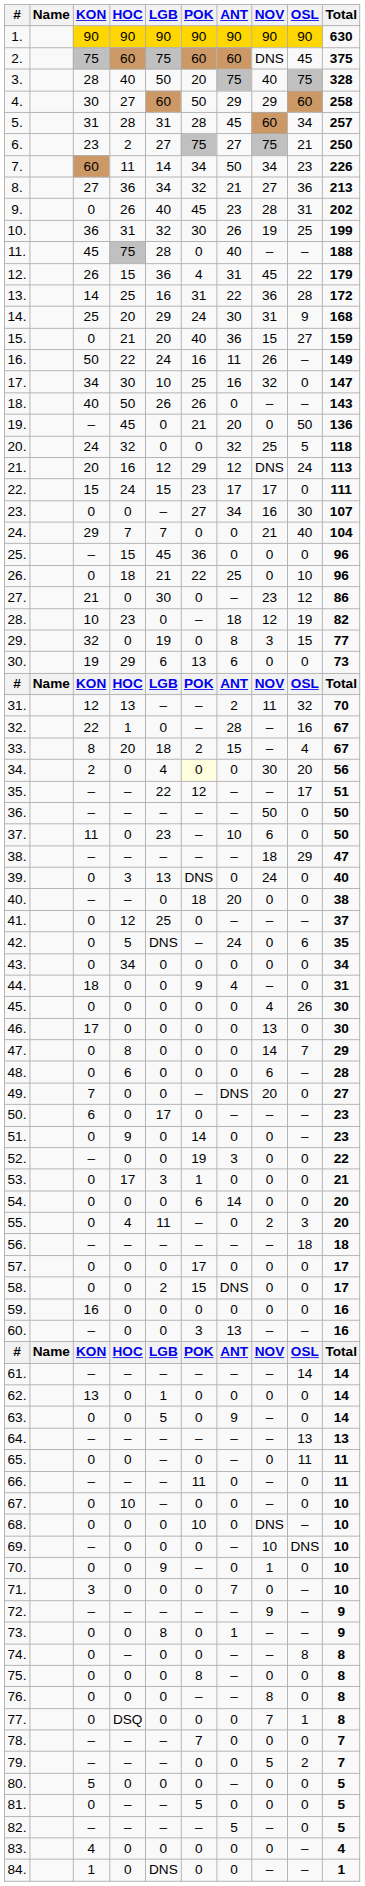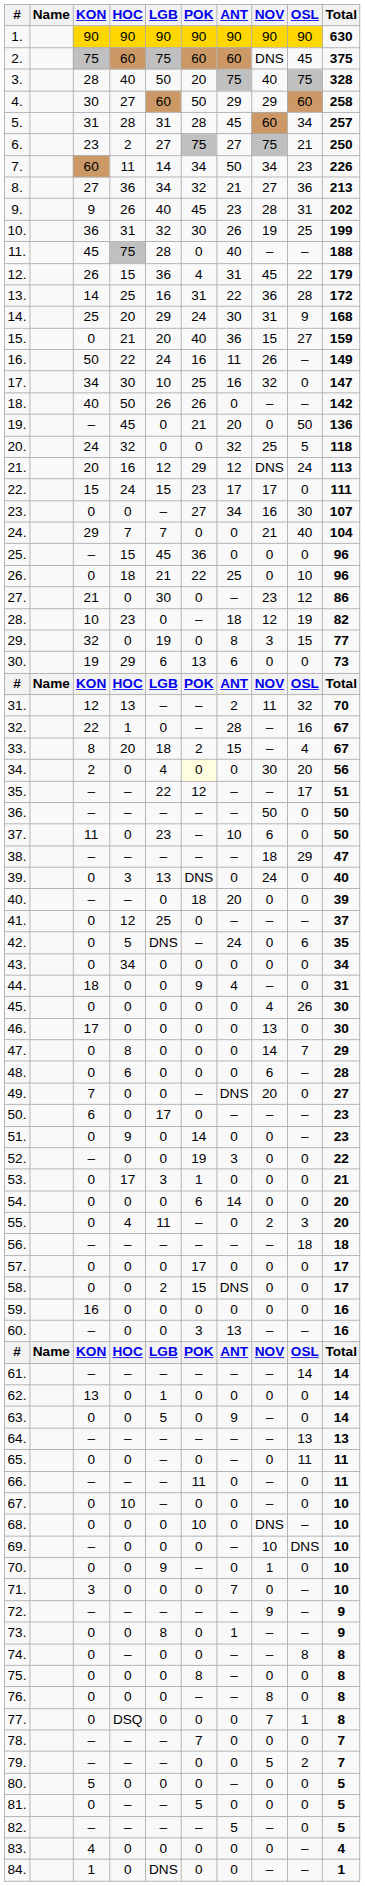 <table class="wikitable" style="text-align:center;">
 <tr>
 <th>#</th>
 <th>Name</th>
 <th><a href='#'>KON</a></th>
 <th><a href='#'>HOC</a></th>
 <th><a href='#'>LGB</a></th>
 <th><a href='#'>POK</a></th>
 <th><a href='#'>ANT</a></th>
 <th><a href='#'>NOV</a></th>
 <th><a href='#'>OSL</a></th>
 <th><strong>Total</strong></th>
 </tr>
 <tr>
 <td>1.</td>
 <td align="left"></td>
 <td bgcolor="gold">90</td>
 <td bgcolor="gold">90</td>
 <td bgcolor="gold">90</td>
 <td bgcolor="gold">90</td>
 <td bgcolor="gold">90</td>
 <td bgcolor="gold">90</td>
 <td bgcolor="gold">90</td>
 <td><strong>630</strong></td>
 </tr>
 <tr>
 <td>2.</td>
 <td align="left"></td>
 <td bgcolor="silver">75</td>
 <td bgcolor="CC9966">60</td>
 <td bgcolor="silver">75</td>
 <td bgcolor="CC9966">60</td>
 <td bgcolor="CC9966">60</td>
 <td>DNS</td>
 <td>45</td>
 <td><strong>375</strong></td>
 </tr>
 <tr>
 <td>3.</td>
 <td align="left"></td>
 <td>28</td>
 <td>40</td>
 <td>50</td>
 <td>20</td>
 <td bgcolor="silver">75</td>
 <td>40</td>
 <td bgcolor="silver">75</td>
 <td><strong>328</strong></td>
 </tr>
 <tr>
 <td>4.</td>
 <td align="left"></td>
 <td>30</td>
 <td>27</td>
 <td bgcolor="CC9966">60</td>
 <td>50</td>
 <td>29</td>
 <td>29</td>
 <td bgcolor="CC9966">60</td>
 <td><strong>258</strong></td>
 </tr>
 <tr>
 <td>5.</td>
 <td align="left"></td>
 <td>31</td>
 <td>28</td>
 <td>31</td>
 <td>28</td>
 <td>45</td>
 <td bgcolor="CC9966">60</td>
 <td>34</td>
 <td><strong>257</strong></td>
 </tr>
 <tr>
 <td>6.</td>
 <td align="left"></td>
 <td>23</td>
 <td>2</td>
 <td>27</td>
 <td bgcolor="silver">75</td>
 <td>27</td>
 <td bgcolor="silver">75</td>
 <td>21</td>
 <td><strong>250</strong></td>
 </tr>
 <tr>
 <td>7.</td>
 <td align="left"></td>
 <td bgcolor="CC9966">60</td>
 <td>11</td>
 <td>14</td>
 <td>34</td>
 <td>50</td>
 <td>34</td>
 <td>23</td>
 <td><strong>226</strong></td>
 </tr>
 <tr>
 <td>8.</td>
 <td align="left"></td>
 <td>27</td>
 <td>36</td>
 <td>34</td>
 <td>32</td>
 <td>21</td>
 <td>27</td>
 <td>36</td>
 <td><strong>213</strong></td>
 </tr>
 <tr>
 <td>9.</td>
 <td align="left"></td>
-<td>0</td>
+<td>9</td>
 <td>26</td>
 <td>40</td>
 <td>45</td>
 <td>23</td>
 <td>28</td>
 <td>31</td>
 <td><strong>202</strong></td>
 </tr>
 <tr>
 <td>10.</td>
 <td align="left"></td>
 <td>36</td>
 <td>31</td>
 <td>32</td>
 <td>30</td>
 <td>26</td>
 <td>19</td>
 <td>25</td>
 <td><strong>199</strong></td>
 </tr>
 <tr>
 <td>11.</td>
 <td align="left"></td>
 <td>45</td>
 <td bgcolor="silver">75</td>
 <td>28</td>
 <td>0</td>
 <td>40</td>
 <td>–</td>
 <td>–</td>
 <td><strong>188</strong></td>
 </tr>
 <tr>
 <td>12.</td>
 <td align="left"></td>
 <td>26</td>
 <td>15</td>
 <td>36</td>
 <td>4</td>
 <td>31</td>
 <td>45</td>
 <td>22</td>
 <td><strong>179</strong></td>
 </tr>
 <tr>
 <td>13.</td>
 <td align="left"></td>
 <td>14</td>
 <td>25</td>
 <td>16</td>
 <td>31</td>
 <td>22</td>
 <td>36</td>
 <td>28</td>
 <td><strong>172</strong></td>
 </tr>
 <tr>
 <td>14.</td>
 <td align="left"></td>
 <td>25</td>
 <td>20</td>
 <td>29</td>
 <td>24</td>
 <td>30</td>
 <td>31</td>
 <td>9</td>
 <td><strong>168</strong></td>
 </tr>
 <tr>
 <td>15.</td>
 <td align="left"></td>
 <td>0</td>
 <td>21</td>
 <td>20</td>
 <td>40</td>
 <td>36</td>
 <td>15</td>
 <td>27</td>
 <td><strong>159</strong></td>
 </tr>
 <tr>
 <td>16.</td>
 <td align="left"></td>
 <td>50</td>
 <td>22</td>
 <td>24</td>
 <td>16</td>
 <td>11</td>
 <td>26</td>
 <td>–</td>
 <td><strong>149</strong></td>
 </tr>
 <tr>
 <td>17.</td>
 <td align="left"></td>
 <td>34</td>
 <td>30</td>
 <td>10</td>
 <td>25</td>
 <td>16</td>
 <td>32</td>
 <td>0</td>
 <td><strong>147</strong></td>
 </tr>
 <tr>
 <td>18.</td>
 <td align="left"></td>
 <td>40</td>
 <td>50</td>
 <td>26</td>
 <td>26</td>
 <td>0</td>
 <td>–</td>
 <td>–</td>
-<td><strong>143</strong></td>
+<td><strong>142</strong></td>
 </tr>
 <tr>
 <td>19.</td>
 <td align="left"></td>
 <td>–</td>
 <td>45</td>
 <td>0</td>
 <td>21</td>
 <td>20</td>
 <td>0</td>
 <td>50</td>
 <td><strong>136</strong></td>
 </tr>
 <tr>
 <td>20.</td>
 <td align="left"></td>
 <td>24</td>
 <td>32</td>
 <td>0</td>
 <td>0</td>
 <td>32</td>
 <td>25</td>
 <td>5</td>
 <td><strong>118</strong></td>
 </tr>
 <tr>
 <td>21.</td>
 <td align="left"></td>
 <td>20</td>
 <td>16</td>
 <td>12</td>
 <td>29</td>
 <td>12</td>
 <td>DNS</td>
 <td>24</td>
 <td><strong>113</strong></td>
 </tr>
 <tr>
 <td>22.</td>
 <td align="left"></td>
 <td>15</td>
 <td>24</td>
 <td>15</td>
 <td>23</td>
 <td>17</td>
 <td>17</td>
 <td>0</td>
 <td><strong>111</strong></td>
 </tr>
 <tr>
 <td>23.</td>
 <td align="left"></td>
 <td>0</td>
 <td>0</td>
 <td>–</td>
 <td>27</td>
 <td>34</td>
 <td>16</td>
 <td>30</td>
 <td><strong>107</strong></td>
 </tr>
 <tr>
 <td>24.</td>
 <td align="left"></td>
 <td>29</td>
 <td>7</td>
 <td>7</td>
 <td>0</td>
 <td>0</td>
 <td>21</td>
 <td>40</td>
 <td><strong>104</strong></td>
 </tr>
 <tr>
 <td>25.</td>
 <td align="left"></td>
 <td>–</td>
 <td>15</td>
 <td>45</td>
 <td>36</td>
 <td>0</td>
 <td>0</td>
 <td>0</td>
 <td><strong>96</strong></td>
 </tr>
 <tr>
 <td>26.</td>
 <td align="left"></td>
 <td>0</td>
 <td>18</td>
 <td>21</td>
 <td>22</td>
 <td>25</td>
 <td>0</td>
 <td>10</td>
 <td><strong>96</strong></td>
 </tr>
 <tr>
 <td>27.</td>
 <td align="left"></td>
 <td>21</td>
 <td>0</td>
 <td>30</td>
 <td>0</td>
 <td>–</td>
 <td>23</td>
 <td>12</td>
 <td><strong>86</strong></td>
 </tr>
 <tr>
 <td>28.</td>
 <td align="left"></td>
 <td>10</td>
 <td>23</td>
 <td>0</td>
 <td>–</td>
 <td>18</td>
 <td>12</td>
 <td>19</td>
 <td><strong>82</strong></td>
 </tr>
 <tr>
 <td>29.</td>
 <td align="left"></td>
 <td>32</td>
 <td>0</td>
 <td>19</td>
 <td>0</td>
 <td>8</td>
 <td>3</td>
 <td>15</td>
 <td><strong>77</strong></td>
 </tr>
 <tr>
 <td>30.</td>
 <td align="left"></td>
 <td>19</td>
 <td>29</td>
 <td>6</td>
 <td>13</td>
 <td>6</td>
 <td>0</td>
 <td>0</td>
 <td><strong>73</strong></td>
 </tr>
 <tr>
 <th>#</th>
 <th>Name</th>
 <th><a href='#'>KON</a></th>
 <th><a href='#'>HOC</a></th>
 <th><a href='#'>LGB</a></th>
 <th><a href='#'>POK</a></th>
 <th><a href='#'>ANT</a></th>
 <th><a href='#'>NOV</a></th>
 <th><a href='#'>OSL</a></th>
 <th><strong>Total</strong></th>
 </tr>
 <tr>
 <td>31.</td>
 <td align="left"></td>
 <td>12</td>
 <td>13</td>
 <td>–</td>
 <td>–</td>
 <td>2</td>
 <td>11</td>
 <td>32</td>
 <td><strong>70</strong></td>
 </tr>
 <tr>
 <td>32.</td>
 <td align="left"></td>
 <td>22</td>
 <td>1</td>
 <td>0</td>
 <td>–</td>
 <td>28</td>
 <td>–</td>
 <td>16</td>
 <td><strong>67</strong></td>
 </tr>
 <tr>
 <td>33.</td>
 <td align="left"></td>
 <td>8</td>
 <td>20</td>
 <td>18</td>
 <td>2</td>
 <td>15</td>
 <td>–</td>
 <td>4</td>
 <td><strong>67</strong></td>
 </tr>
 <tr>
 <td>34.</td>
 <td align="left"></td>
 <td>2</td>
 <td>0</td>
 <td>4</td>
 <td style="background: lightyellow;">0</td>
 <td>0</td>
 <td>30</td>
 <td>20</td>
 <td><strong>56</strong></td>
 </tr>
 <tr>
 <td>35.</td>
 <td align="left"></td>
 <td>–</td>
 <td>–</td>
 <td>22</td>
 <td>12</td>
 <td>–</td>
 <td>–</td>
 <td>17</td>
 <td><strong>51</strong></td>
 </tr>
 <tr>
 <td>36.</td>
 <td align="left"></td>
 <td>–</td>
 <td>–</td>
 <td>–</td>
 <td>–</td>
 <td>–</td>
 <td>50</td>
 <td>0</td>
 <td><strong>50</strong></td>
 </tr>
 <tr>
 <td>37.</td>
 <td align="left"></td>
 <td>11</td>
 <td>0</td>
 <td>23</td>
 <td>–</td>
 <td>10</td>
 <td>6</td>
 <td>0</td>
 <td><strong>50</strong></td>
 </tr>
 <tr>
 <td>38.</td>
 <td align="left"></td>
 <td>–</td>
 <td>–</td>
 <td>–</td>
 <td>–</td>
 <td>–</td>
 <td>18</td>
 <td>29</td>
 <td><strong>47</strong></td>
 </tr>
 <tr>
 <td>39.</td>
 <td align="left"></td>
 <td>0</td>
 <td>3</td>
 <td>13</td>
 <td>DNS</td>
 <td>0</td>
 <td>24</td>
 <td>0</td>
 <td><strong>40</strong></td>
 </tr>
 <tr>
 <td>40.</td>
 <td align="left"></td>
 <td>–</td>
 <td>–</td>
 <td>0</td>
 <td>18</td>
 <td>20</td>
 <td>0</td>
 <td>0</td>
-<td><strong>38</strong></td>
+<td><strong>39</strong></td>
 </tr>
 <tr>
 <td>41.</td>
 <td align="left"></td>
 <td>0</td>
 <td>12</td>
 <td>25</td>
 <td>0</td>
 <td>–</td>
 <td>–</td>
 <td>–</td>
 <td><strong>37</strong></td>
 </tr>
 <tr>
 <td>42.</td>
 <td align="left"></td>
 <td>0</td>
 <td>5</td>
 <td>DNS</td>
 <td>–</td>
 <td>24</td>
 <td>0</td>
 <td>6</td>
 <td><strong>35</strong></td>
 </tr>
 <tr>
 <td>43.</td>
 <td align="left"></td>
 <td>0</td>
 <td>34</td>
 <td>0</td>
 <td>0</td>
 <td>0</td>
 <td>0</td>
 <td>0</td>
 <td><strong>34</strong></td>
 </tr>
 <tr>
 <td>44.</td>
 <td align="left"></td>
 <td>18</td>
 <td>0</td>
 <td>0</td>
 <td>9</td>
 <td>4</td>
 <td>–</td>
 <td>0</td>
 <td><strong>31</strong></td>
 </tr>
 <tr>
 <td>45.</td>
 <td align="left"></td>
 <td>0</td>
 <td>0</td>
 <td>0</td>
 <td>0</td>
 <td>0</td>
 <td>4</td>
 <td>26</td>
 <td><strong>30</strong></td>
 </tr>
 <tr>
 <td>46.</td>
 <td align="left"></td>
 <td>17</td>
 <td>0</td>
 <td>0</td>
 <td>0</td>
 <td>0</td>
 <td>13</td>
 <td>0</td>
 <td><strong>30</strong></td>
 </tr>
 <tr>
 <td>47.</td>
 <td align="left"></td>
 <td>0</td>
 <td>8</td>
 <td>0</td>
 <td>0</td>
 <td>0</td>
 <td>14</td>
 <td>7</td>
 <td><strong>29</strong></td>
 </tr>
 <tr>
 <td>48.</td>
 <td align="left"></td>
 <td>0</td>
 <td>6</td>
 <td>0</td>
 <td>0</td>
 <td>0</td>
 <td>6</td>
 <td>–</td>
 <td><strong>28</strong></td>
 </tr>
 <tr>
 <td>49.</td>
 <td align="left"></td>
 <td>7</td>
 <td>0</td>
 <td>0</td>
 <td>–</td>
 <td>DNS</td>
 <td>20</td>
 <td>0</td>
 <td><strong>27</strong></td>
 </tr>
 <tr>
 <td>50.</td>
 <td align="left"></td>
 <td>6</td>
 <td>0</td>
 <td>17</td>
 <td>0</td>
 <td>–</td>
 <td>–</td>
 <td>–</td>
 <td><strong>23</strong></td>
 </tr>
 <tr>
 <td>51.</td>
 <td align="left"></td>
 <td>0</td>
 <td>9</td>
 <td>0</td>
 <td>14</td>
 <td>0</td>
 <td>0</td>
 <td>–</td>
 <td><strong>23</strong></td>
 </tr>
 <tr>
 <td>52.</td>
 <td align="left"></td>
 <td>–</td>
 <td>0</td>
 <td>0</td>
 <td>19</td>
 <td>3</td>
 <td>0</td>
 <td>0</td>
 <td><strong>22</strong></td>
 </tr>
 <tr>
 <td>53.</td>
 <td align="left"></td>
 <td>0</td>
 <td>17</td>
 <td>3</td>
 <td>1</td>
 <td>0</td>
 <td>0</td>
 <td>0</td>
 <td><strong>21</strong></td>
 </tr>
 <tr>
 <td>54.</td>
 <td align="left"></td>
 <td>0</td>
 <td>0</td>
 <td>0</td>
 <td>6</td>
 <td>14</td>
 <td>0</td>
 <td>0</td>
 <td><strong>20</strong></td>
 </tr>
 <tr>
 <td>55.</td>
 <td align="left"></td>
 <td>0</td>
 <td>4</td>
 <td>11</td>
 <td>–</td>
 <td>0</td>
 <td>2</td>
 <td>3</td>
 <td><strong>20</strong></td>
 </tr>
 <tr>
 <td>56.</td>
 <td align="left"></td>
 <td>–</td>
 <td>–</td>
 <td>–</td>
 <td>–</td>
 <td>–</td>
 <td>–</td>
 <td>18</td>
 <td><strong>18</strong></td>
 </tr>
 <tr>
 <td>57.</td>
 <td align="left"></td>
 <td>0</td>
 <td>0</td>
 <td>0</td>
 <td>17</td>
 <td>0</td>
 <td>0</td>
 <td>0</td>
 <td><strong>17</strong></td>
 </tr>
 <tr>
 <td>58.</td>
 <td align="left"></td>
 <td>0</td>
 <td>0</td>
 <td>2</td>
 <td>15</td>
 <td>DNS</td>
 <td>0</td>
 <td>0</td>
 <td><strong>17</strong></td>
 </tr>
 <tr>
 <td>59.</td>
 <td align="left"></td>
 <td>16</td>
 <td>0</td>
 <td>0</td>
 <td>0</td>
 <td>0</td>
 <td>0</td>
 <td>0</td>
 <td><strong>16</strong></td>
 </tr>
 <tr>
 <td>60.</td>
 <td align="left"></td>
 <td>–</td>
 <td>0</td>
 <td>0</td>
 <td>3</td>
 <td>13</td>
 <td>–</td>
 <td>–</td>
 <td><strong>16</strong></td>
 </tr>
 <tr>
 <th>#</th>
 <th>Name</th>
 <th><a href='#'>KON</a></th>
 <th><a href='#'>HOC</a></th>
 <th><a href='#'>LGB</a></th>
 <th><a href='#'>POK</a></th>
 <th><a href='#'>ANT</a></th>
 <th><a href='#'>NOV</a></th>
 <th><a href='#'>OSL</a></th>
 <th><strong>Total</strong></th>
 </tr>
 <tr>
 <td>61.</td>
 <td align="left"></td>
 <td>–</td>
 <td>–</td>
 <td>–</td>
 <td>–</td>
 <td>–</td>
 <td>–</td>
 <td>14</td>
 <td><strong>14</strong></td>
 </tr>
 <tr>
 <td>62.</td>
 <td align="left"></td>
 <td>13</td>
 <td>0</td>
 <td>1</td>
 <td>0</td>
 <td>0</td>
 <td>0</td>
 <td>0</td>
 <td><strong>14</strong></td>
 </tr>
 <tr>
 <td>63.</td>
 <td align="left"></td>
 <td>0</td>
 <td>0</td>
 <td>5</td>
 <td>0</td>
 <td>9</td>
 <td>–</td>
 <td>0</td>
 <td><strong>14</strong></td>
 </tr>
 <tr>
 <td>64.</td>
 <td align="left"></td>
 <td>–</td>
 <td>–</td>
 <td>–</td>
 <td>–</td>
 <td>–</td>
 <td>–</td>
 <td>13</td>
 <td><strong>13</strong></td>
 </tr>
 <tr>
 <td>65.</td>
 <td align="left"></td>
 <td>0</td>
 <td>0</td>
 <td>–</td>
 <td>0</td>
 <td>–</td>
 <td>0</td>
 <td>11</td>
 <td><strong>11</strong></td>
 </tr>
 <tr>
 <td>66.</td>
 <td align="left"></td>
 <td>–</td>
 <td>–</td>
 <td>–</td>
 <td>11</td>
 <td>0</td>
 <td>–</td>
 <td>0</td>
 <td><strong>11</strong></td>
 </tr>
 <tr>
 <td>67.</td>
 <td align="left"></td>
 <td>0</td>
 <td>10</td>
 <td>–</td>
 <td>0</td>
 <td>0</td>
 <td>–</td>
 <td>0</td>
 <td><strong>10</strong></td>
 </tr>
 <tr>
 <td>68.</td>
 <td align="left"></td>
 <td>0</td>
 <td>0</td>
 <td>0</td>
 <td>10</td>
 <td>0</td>
 <td>DNS</td>
 <td>–</td>
 <td><strong>10</strong></td>
 </tr>
 <tr>
 <td>69.</td>
 <td align="left"></td>
 <td>–</td>
 <td>0</td>
 <td>0</td>
 <td>0</td>
 <td>–</td>
 <td>10</td>
 <td>DNS</td>
 <td><strong>10</strong></td>
 </tr>
 <tr>
 <td>70.</td>
 <td align="left"></td>
 <td>0</td>
 <td>0</td>
 <td>9</td>
 <td>–</td>
 <td>0</td>
 <td>1</td>
 <td>0</td>
 <td><strong>10</strong></td>
 </tr>
 <tr>
 <td>71.</td>
 <td align="left"></td>
 <td>3</td>
 <td>0</td>
 <td>0</td>
 <td>0</td>
 <td>7</td>
 <td>0</td>
 <td>–</td>
 <td><strong>10</strong></td>
 </tr>
 <tr>
 <td>72.</td>
 <td align="left"></td>
 <td>–</td>
 <td>–</td>
 <td>–</td>
 <td>–</td>
 <td>–</td>
 <td>9</td>
 <td>–</td>
 <td><strong>9</strong></td>
 </tr>
 <tr>
 <td>73.</td>
 <td align="left"></td>
 <td>0</td>
 <td>0</td>
 <td>8</td>
 <td>0</td>
 <td>1</td>
 <td>–</td>
 <td>–</td>
 <td><strong>9</strong></td>
 </tr>
 <tr>
 <td>74.</td>
 <td align="left"></td>
 <td>0</td>
 <td>–</td>
 <td>0</td>
 <td>0</td>
 <td>–</td>
 <td>–</td>
 <td>8</td>
 <td><strong>8</strong></td>
 </tr>
 <tr>
 <td>75.</td>
 <td align="left"></td>
 <td>0</td>
 <td>0</td>
 <td>0</td>
 <td>8</td>
 <td>–</td>
 <td>0</td>
 <td>0</td>
 <td><strong>8</strong></td>
 </tr>
 <tr>
 <td>76.</td>
 <td align="left"></td>
 <td>0</td>
 <td>0</td>
 <td>0</td>
 <td>–</td>
 <td>–</td>
 <td>8</td>
 <td>0</td>
 <td><strong>8</strong></td>
 </tr>
 <tr>
 <td>77.</td>
 <td align="left"></td>
 <td>0</td>
 <td>DSQ</td>
 <td>0</td>
 <td>0</td>
 <td>0</td>
 <td>7</td>
 <td>1</td>
 <td><strong>8</strong></td>
 </tr>
 <tr>
 <td>78.</td>
 <td align="left"></td>
 <td>–</td>
 <td>–</td>
 <td>–</td>
 <td>7</td>
 <td>0</td>
 <td>0</td>
 <td>0</td>
 <td><strong>7</strong></td>
 </tr>
 <tr>
 <td>79.</td>
 <td align="left"></td>
 <td>–</td>
 <td>–</td>
 <td>–</td>
 <td>0</td>
 <td>0</td>
 <td>5</td>
 <td>2</td>
 <td><strong>7</strong></td>
 </tr>
 <tr>
 <td>80.</td>
 <td align="left"></td>
 <td>5</td>
 <td>0</td>
 <td>0</td>
 <td>0</td>
 <td>–</td>
 <td>0</td>
 <td>0</td>
 <td><strong>5</strong></td>
 </tr>
 <tr>
 <td>81.</td>
 <td align="left"></td>
 <td>0</td>
 <td>–</td>
 <td>–</td>
 <td>5</td>
 <td>0</td>
 <td>0</td>
 <td>0</td>
 <td><strong>5</strong></td>
 </tr>
 <tr>
 <td>82.</td>
 <td align="left"></td>
 <td>–</td>
 <td>–</td>
 <td>–</td>
 <td>–</td>
 <td>5</td>
 <td>–</td>
 <td>0</td>
 <td><strong>5</strong></td>
 </tr>
 <tr>
 <td>83.</td>
 <td align="left"></td>
 <td>4</td>
 <td>0</td>
 <td>0</td>
 <td>0</td>
 <td>0</td>
 <td>0</td>
 <td>–</td>
 <td><strong>4</strong></td>
 </tr>
 <tr>
 <td>84.</td>
 <td align="left"></td>
 <td>1</td>
 <td>0</td>
 <td>DNS</td>
 <td>0</td>
 <td>0</td>
 <td>–</td>
 <td>–</td>
 <td><strong>1</strong></td>
 </tr>
 </table>
